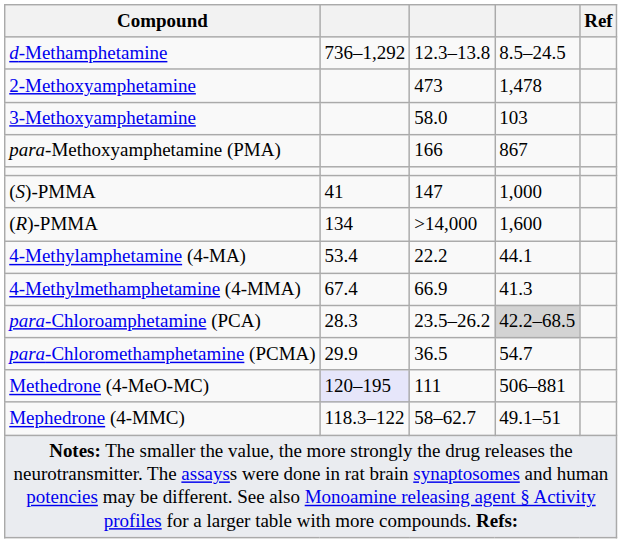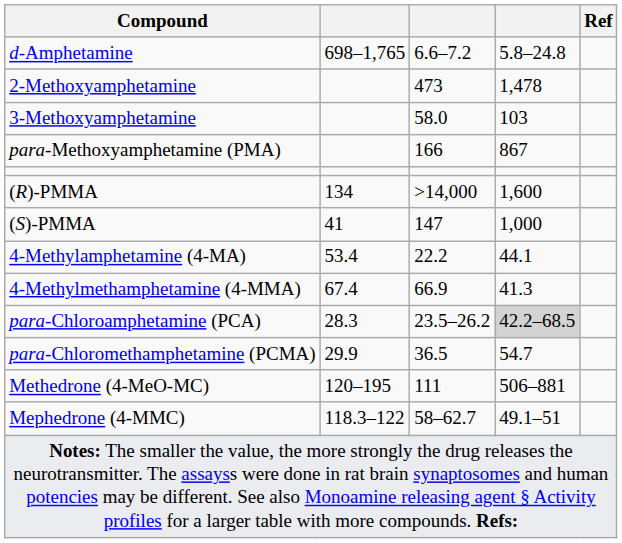 <table class="wikitable floatright" style="font-size:small;">
 <tr>
 <th>Compound</th>
 <th></th>
 <th></th>
 <th></th>
 <th>Ref</th>
 </tr>
 <tr>
-<td><a href='#'><em>d</em>-Methamphetamine</a></td>
-<td>736–1,292</td>
-<td>12.3–13.8</td>
-<td>8.5–24.5</td>
+<td><a href='#'><em>d</em>-Amphetamine</a></td>
+<td>698–1,765</td>
+<td>6.6–7.2</td>
+<td>5.8–24.8</td>
 <td></td>
 </tr>
 <tr>
 <td><a href='#'>2-Methoxyamphetamine</a></td>
 <td></td>
 <td>473</td>
 <td>1,478</td>
 <td></td>
 </tr>
 <tr>
 <td><a href='#'>3-Methoxyamphetamine</a></td>
 <td></td>
 <td>58.0</td>
 <td>103</td>
 <td></td>
 </tr>
 <tr>
 <td><em>para</em>-Methoxyamphetamine (PMA)</td>
 <td></td>
 <td>166</td>
 <td>867</td>
 <td></td>
 </tr>
 <tr>
 <td></td>
 <td></td>
 <td></td>
 <td></td>
 <td></td>
 </tr>
 <tr>
+<td>(<em>R</em>)-PMMA</td>
+<td>134</td>
+<td>>14,000</td>
+<td>1,600</td>
+<td></td>
+</tr>
+<tr>
 <td>(<em>S</em>)-PMMA</td>
 <td>41</td>
 <td>147</td>
 <td>1,000</td>
-<td></td>
-</tr>
-<tr>
-<td>(<em>R</em>)-PMMA</td>
-<td>134</td>
-<td>>14,000</td>
-<td>1,600</td>
 <td></td>
 </tr>
 <tr>
 <td><a href='#'>4-Methylamphetamine</a> (4-MA)</td>
 <td>53.4</td>
 <td>22.2</td>
 <td>44.1</td>
 <td></td>
 </tr>
 <tr>
 <td><a href='#'>4-Methylmethamphetamine</a> (4-MMA)</td>
 <td>67.4</td>
 <td>66.9</td>
 <td>41.3</td>
 <td></td>
 </tr>
 <tr>
 <td><a href='#'><em>para</em>-Chloroamphetamine</a> (PCA)</td>
 <td>28.3</td>
 <td>23.5–26.2</td>
 <td style="background: lightgrey;">42.2–68.5</td>
 <td></td>
 </tr>
 <tr>
 <td><a href='#'><em>para</em>-Chloromethamphetamine</a> (PCMA)</td>
 <td>29.9</td>
 <td>36.5</td>
 <td>54.7</td>
 <td></td>
 </tr>
 <tr>
 <td><a href='#'>Methedrone</a> (4-MeO-MC)</td>
-<td style="background: lavender;">120–195</td>
+<td>120–195</td>
 <td>111</td>
 <td>506–881</td>
 <td></td>
 </tr>
 <tr>
 <td><a href='#'>Mephedrone</a> (4-MMC)</td>
 <td>118.3–122</td>
 <td>58–62.7</td>
 <td>49.1–51</td>
 <td></td>
 </tr>
 <tr>
 <td colspan="5" style="width: 1px; background-color:#eaecf0; text-align: center;"><strong>Notes:</strong> The smaller the value, the more strongly the drug releases the neurotransmitter. The <a href='#'>assays</a>s were done in rat brain <a href='#'>synaptosomes</a> and human <a href='#'>potencies</a> may be different. See also <a href='#'>Monoamine releasing agent § Activity profiles</a> for a larger table with more compounds. <strong>Refs:</strong> </td>
 </tr>
 </table>
